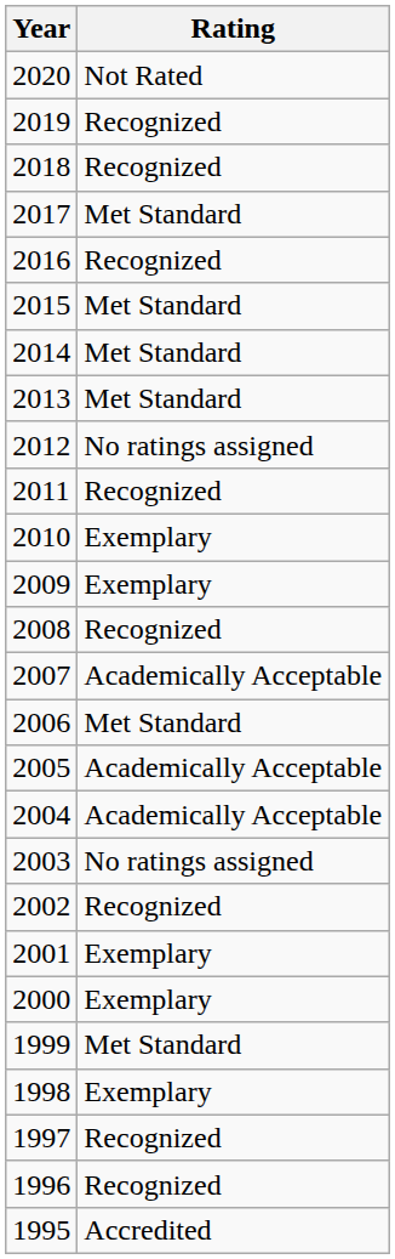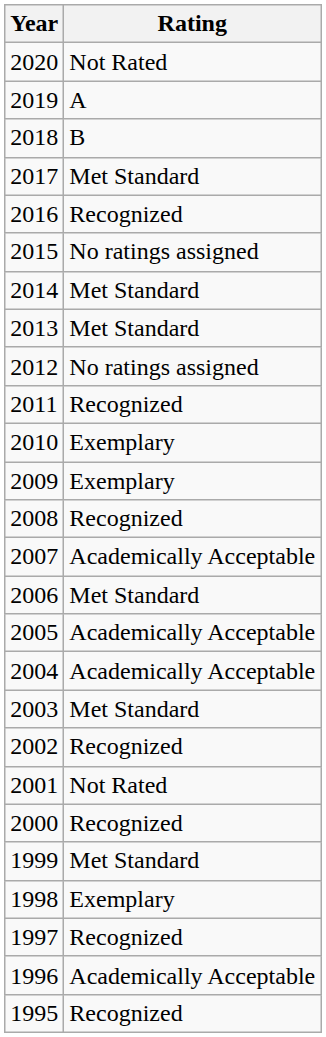 <table class="wikitable">
 <tr>
 <th>Year</th>
 <th>Rating</th>
 </tr>
 <tr>
 <td>2020</td>
 <td>Not Rated</td>
 </tr>
 <tr>
 <td>2019</td>
-<td>Recognized</td>
+<td>A</td>
 </tr>
 <tr>
 <td>2018</td>
-<td>Recognized</td>
+<td>B</td>
 </tr>
 <tr>
 <td>2017</td>
 <td>Met Standard</td>
 </tr>
 <tr>
 <td>2016</td>
 <td>Recognized</td>
 </tr>
 <tr>
 <td>2015</td>
-<td>Met Standard</td>
+<td>No ratings assigned</td>
 </tr>
 <tr>
 <td>2014</td>
 <td>Met Standard</td>
 </tr>
 <tr>
 <td>2013</td>
 <td>Met Standard</td>
 </tr>
 <tr>
 <td>2012</td>
 <td>No ratings assigned</td>
 </tr>
 <tr>
 <td>2011</td>
 <td>Recognized</td>
 </tr>
 <tr>
 <td>2010</td>
 <td>Exemplary</td>
 </tr>
 <tr>
 <td>2009</td>
 <td>Exemplary</td>
 </tr>
 <tr>
 <td>2008</td>
 <td>Recognized</td>
 </tr>
 <tr>
 <td>2007</td>
 <td>Academically Acceptable</td>
 </tr>
 <tr>
 <td>2006</td>
 <td>Met Standard</td>
 </tr>
 <tr>
 <td>2005</td>
 <td>Academically Acceptable</td>
 </tr>
 <tr>
 <td>2004</td>
 <td>Academically Acceptable</td>
 </tr>
 <tr>
 <td>2003</td>
-<td>No ratings assigned</td>
+<td>Met Standard</td>
 </tr>
 <tr>
 <td>2002</td>
 <td>Recognized</td>
 </tr>
 <tr>
 <td>2001</td>
-<td>Exemplary</td>
+<td>Not Rated</td>
 </tr>
 <tr>
 <td>2000</td>
-<td>Exemplary</td>
+<td>Recognized</td>
 </tr>
 <tr>
 <td>1999</td>
 <td>Met Standard</td>
 </tr>
 <tr>
 <td>1998</td>
 <td>Exemplary</td>
 </tr>
 <tr>
 <td>1997</td>
 <td>Recognized</td>
 </tr>
 <tr>
 <td>1996</td>
-<td>Recognized</td>
+<td>Academically Acceptable</td>
 </tr>
 <tr>
 <td>1995</td>
-<td>Accredited</td>
+<td>Recognized</td>
 </tr>
 </table>
